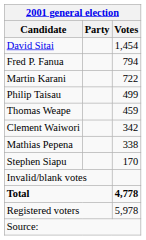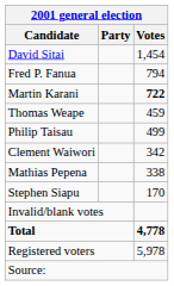 <table class=wikitable style=text-align:left>
 <tr>
 <th colspan=3><a href='#'>2001 general election</a></th>
 </tr>
 <tr>
 <th>Candidate</th>
 <th>Party</th>
 <th>Votes</th>
 </tr>
 <tr>
 <td><a href='#'>David Sitai</a></td>
 <td></td>
 <td align=right>1,454</td>
 </tr>
 <tr>
 <td>Fred P. Fanua</td>
 <td></td>
 <td align=right>794</td>
 </tr>
 <tr>
 <td>Martin Karani</td>
 <td></td>
-<td align=right>722</td>
+<td align=right><strong>722</strong></td>
+</tr>
+<tr>
+<td>Thomas Weape</td>
+<td></td>
+<td align=right>459</td>
 </tr>
 <tr>
 <td>Philip Taisau</td>
 <td></td>
 <td align=right>499</td>
-</tr>
-<tr>
-<td>Thomas Weape</td>
-<td></td>
-<td align=right>459</td>
 </tr>
 <tr>
 <td>Clement Waiwori</td>
 <td></td>
 <td align=right>342</td>
 </tr>
 <tr>
 <td>Mathias Pepena</td>
 <td></td>
 <td align=right>338</td>
 </tr>
 <tr>
 <td>Stephen Siapu</td>
 <td></td>
 <td align=right>170</td>
 </tr>
 <tr>
 <td colspan=2>Invalid/blank votes</td>
 <td></td>
 </tr>
 <tr>
 <td colspan=2><strong>Total</strong></td>
 <td align=right><strong>4,778</strong></td>
 </tr>
 <tr>
 <td colspan=2>Registered voters</td>
 <td align=right>5,978</td>
 </tr>
 <tr>
 <td colspan=3>Source: </td>
 </tr>
 </table>
